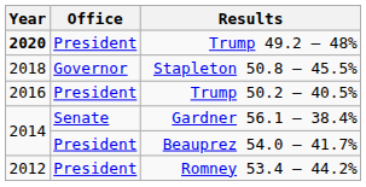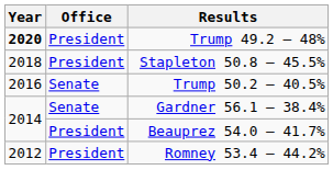 <table class=wikitable>
 <tr>
 <th width="30">Year</th>
 <th width="60">Office</th>
 <th width="180">Results</th>
 </tr>
 <tr>
 <td><strong>2020</strong></td>
 <td><a href='#'>President</a></td>
 <td align="right" ><a href='#'>Trump</a> 49.2 – 48%</td>
 </tr>
 <tr>
 <td>2018</td>
-<td><a href='#'>Governor</a></td>
+<td><a href='#'>President</a></td>
 <td align="right" ><a href='#'>Stapleton</a> 50.8 – 45.5%</td>
 </tr>
 <tr>
 <td>2016</td>
-<td><a href='#'>President</a></td>
+<td><a href='#'>Senate</a></td>
 <td align="right" ><a href='#'>Trump</a> 50.2 – 40.5%</td>
 </tr>
 <tr>
 <td rowspan="2">2014</td>
 <td><a href='#'>Senate</a></td>
 <td align="right" ><a href='#'>Gardner</a> 56.1 – 38.4%</td>
 </tr>
 <tr>
 <td><a href='#'>President</a></td>
 <td align="right" ><a href='#'>Beauprez</a> 54.0 – 41.7%</td>
 </tr>
 <tr>
 <td>2012</td>
 <td><a href='#'>President</a></td>
 <td align="right" ><a href='#'>Romney</a> 53.4 – 44.2%</td>
 </tr>
 </table>
